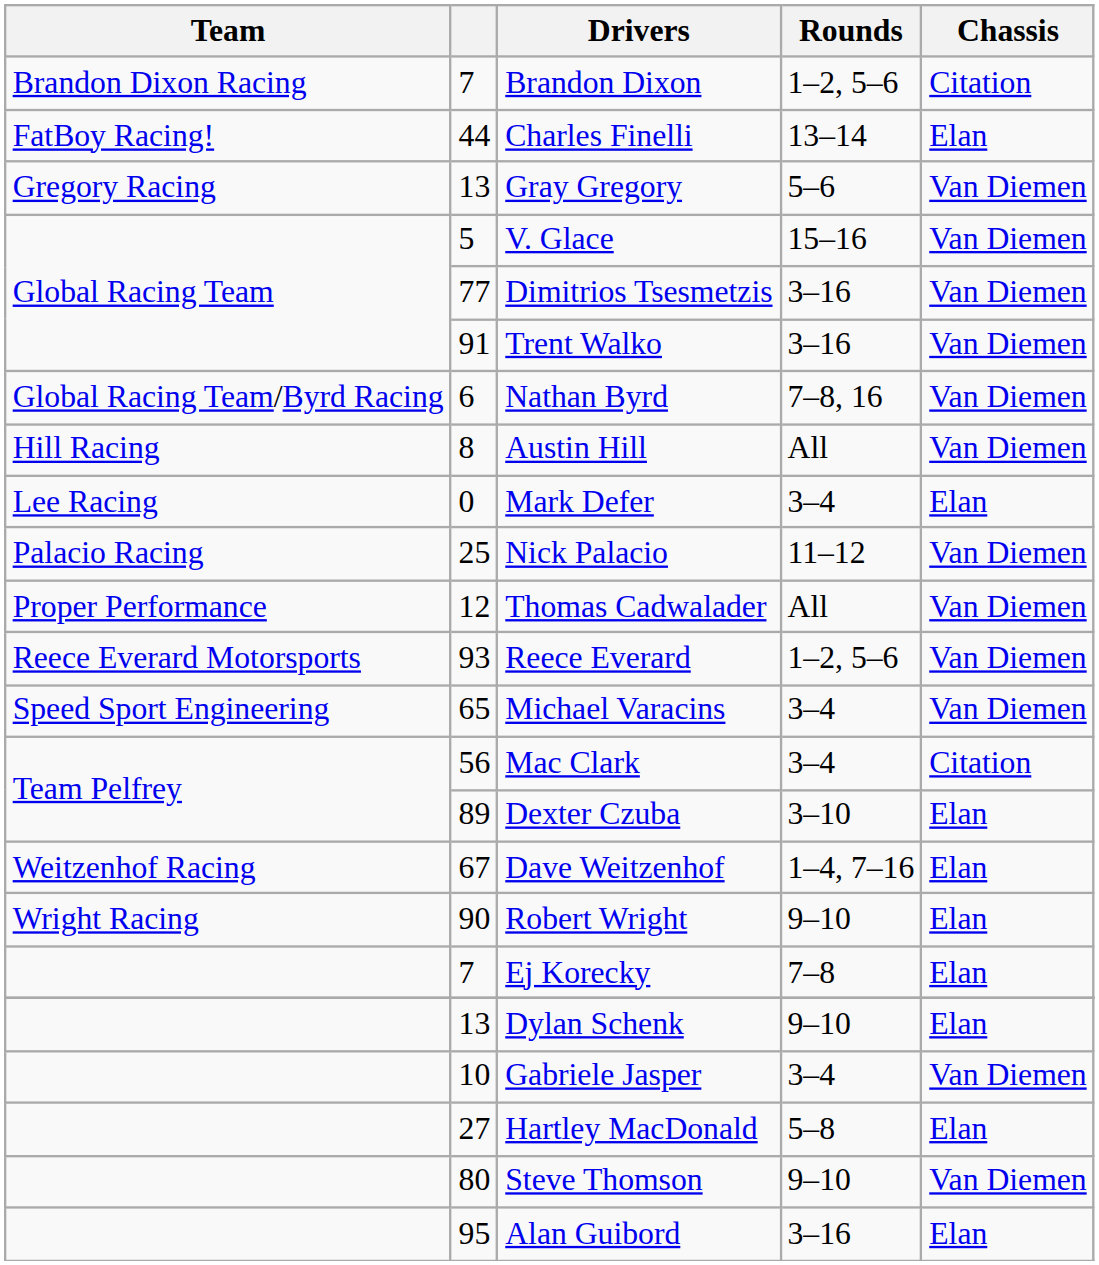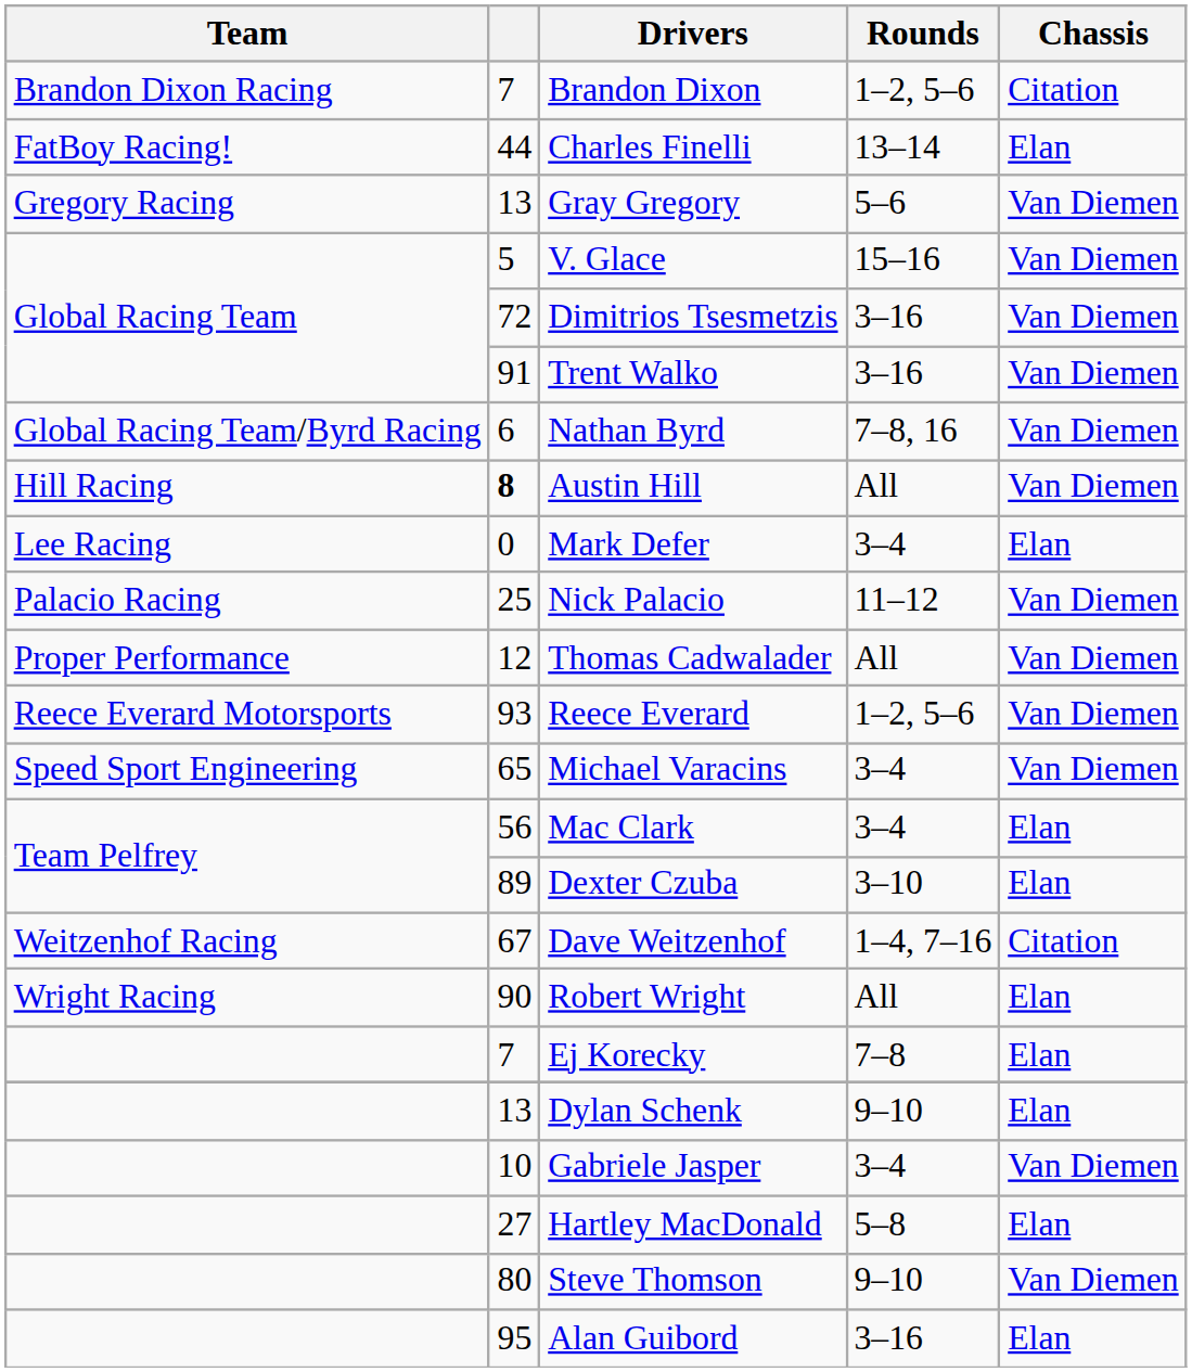 <table class="wikitable sortable" style="font-size:85%;">
 <tr>
 <th>Team</th>
 <th></th>
 <th>Drivers</th>
 <th>Rounds</th>
 <th>Chassis</th>
 </tr>
 <tr>
 <td> <a href='#'>Brandon Dixon Racing</a></td>
 <td>7</td>
 <td> <a href='#'>Brandon Dixon</a></td>
 <td>1–2, 5–6</td>
 <td><a href='#'>Citation</a></td>
 </tr>
 <tr>
 <td> <a href='#'>FatBoy Racing!</a></td>
 <td>44</td>
 <td> <a href='#'>Charles Finelli</a></td>
 <td>13–14</td>
 <td><a href='#'>Elan</a></td>
 </tr>
 <tr>
 <td> <a href='#'>Gregory Racing</a></td>
 <td>13</td>
 <td> <a href='#'>Gray Gregory</a></td>
 <td>5–6</td>
 <td><a href='#'>Van Diemen</a></td>
 </tr>
 <tr>
 <td rowspan=3> <a href='#'>Global Racing Team</a></td>
 <td>5</td>
 <td> <a href='#'>V. Glace</a></td>
 <td>15–16</td>
 <td><a href='#'>Van Diemen</a></td>
 </tr>
 <tr>
-<td>77</td>
+<td>72</td>
 <td> <a href='#'>Dimitrios Tsesmetzis</a></td>
 <td>3–16</td>
 <td><a href='#'>Van Diemen</a></td>
 </tr>
 <tr>
 <td>91</td>
 <td> <a href='#'>Trent Walko</a></td>
 <td>3–16</td>
 <td><a href='#'>Van Diemen</a></td>
 </tr>
 <tr>
 <td> <a href='#'>Global Racing Team</a>/<a href='#'>Byrd Racing</a></td>
 <td>6</td>
 <td> <a href='#'>Nathan Byrd</a></td>
 <td>7–8, 16</td>
 <td><a href='#'>Van Diemen</a></td>
 </tr>
 <tr>
 <td> <a href='#'>Hill Racing</a></td>
-<td>8</td>
+<td><strong>8</strong></td>
 <td> <a href='#'>Austin Hill</a></td>
 <td>All</td>
 <td><a href='#'>Van Diemen</a></td>
 </tr>
 <tr>
 <td> <a href='#'>Lee Racing</a></td>
 <td>0</td>
 <td> <a href='#'>Mark Defer</a></td>
 <td>3–4</td>
 <td><a href='#'>Elan</a></td>
 </tr>
 <tr>
 <td> <a href='#'>Palacio Racing</a></td>
 <td>25</td>
 <td> <a href='#'>Nick Palacio</a></td>
 <td>11–12</td>
 <td><a href='#'>Van Diemen</a></td>
 </tr>
 <tr>
 <td> <a href='#'>Proper Performance</a></td>
 <td>12</td>
 <td> <a href='#'>Thomas Cadwalader</a></td>
 <td>All</td>
 <td><a href='#'>Van Diemen</a></td>
 </tr>
 <tr>
 <td> <a href='#'>Reece Everard Motorsports</a></td>
 <td>93</td>
 <td> <a href='#'>Reece Everard</a></td>
 <td>1–2, 5–6</td>
 <td><a href='#'>Van Diemen</a></td>
 </tr>
 <tr>
 <td> <a href='#'>Speed Sport Engineering</a></td>
 <td>65</td>
 <td> <a href='#'>Michael Varacins</a></td>
 <td>3–4</td>
 <td><a href='#'>Van Diemen</a></td>
 </tr>
 <tr>
 <td rowspan=2> <a href='#'>Team Pelfrey</a></td>
 <td>56</td>
 <td> <a href='#'>Mac Clark</a></td>
 <td>3–4</td>
-<td><a href='#'>Citation</a></td>
+<td><a href='#'>Elan</a></td>
 </tr>
 <tr>
 <td>89</td>
 <td> <a href='#'>Dexter Czuba</a></td>
 <td>3–10</td>
 <td><a href='#'>Elan</a></td>
 </tr>
 <tr>
 <td> <a href='#'>Weitzenhof Racing</a></td>
 <td>67</td>
 <td> <a href='#'>Dave Weitzenhof</a></td>
 <td>1–4, 7–16</td>
-<td><a href='#'>Elan</a></td>
+<td><a href='#'>Citation</a></td>
 </tr>
 <tr>
 <td> <a href='#'>Wright Racing</a></td>
 <td>90</td>
 <td> <a href='#'>Robert Wright</a></td>
-<td>9–10</td>
+<td>All</td>
 <td><a href='#'>Elan</a></td>
 </tr>
 <tr>
 <td></td>
 <td>7</td>
 <td> <a href='#'>Ej Korecky</a></td>
 <td>7–8</td>
 <td><a href='#'>Elan</a></td>
 </tr>
 <tr>
 </tr>
 <tr>
 <td></td>
 <td>13</td>
 <td> <a href='#'>Dylan Schenk</a></td>
 <td>9–10</td>
 <td><a href='#'>Elan</a></td>
 </tr>
 <tr>
 <td></td>
 <td>10</td>
 <td> <a href='#'>Gabriele Jasper</a></td>
 <td>3–4</td>
 <td><a href='#'>Van Diemen</a></td>
 </tr>
 <tr>
 <td></td>
 <td>27</td>
 <td> <a href='#'>Hartley MacDonald</a></td>
 <td>5–8</td>
 <td><a href='#'>Elan</a></td>
 </tr>
 <tr>
 <td></td>
 <td>80</td>
 <td> <a href='#'>Steve Thomson</a></td>
 <td>9–10</td>
 <td><a href='#'>Van Diemen</a></td>
 </tr>
 <tr>
 <td></td>
 <td>95</td>
 <td> <a href='#'>Alan Guibord</a></td>
 <td>3–16</td>
 <td><a href='#'>Elan</a></td>
 </tr>
 <tr>
 </tr>
 </table>
